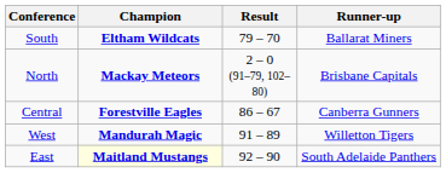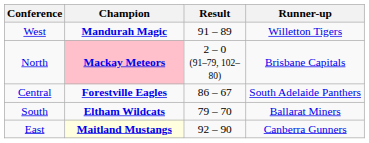 <table class="wikitable sortable" style="text-align:center">
 <tr>
 <th style="width:70px">Conference</th>
 <th style="width:160px">Champion</th>
 <th style="width:80px">Result</th>
 <th style="width:160px">Runner-up</th>
 </tr>
 <tr>
-<td align="center"><a href='#'>South</a></td>
-<td><strong><a href='#'>Eltham Wildcats</a></strong></td>
-<td align="center">79 – 70</td>
-<td><a href='#'>Ballarat Miners</a></td>
+<td align="center"><a href='#'>West</a></td>
+<td><strong><a href='#'>Mandurah Magic</a></strong></td>
+<td align="center">91 – 89</td>
+<td><a href='#'>Willetton Tigers</a></td>
 </tr>
 <tr>
 <td align="center"><a href='#'>North</a></td>
-<td><strong><a href='#'>Mackay Meteors</a></strong></td>
+<td style="background: pink;"><strong><a href='#'>Mackay Meteors</a></strong></td>
 <td align="center">2 – 0<br><small>(91–79, 102–80)</small></td>
 <td><a href='#'>Brisbane Capitals</a></td>
 </tr>
 <tr>
 <td align="center"><a href='#'>Central</a></td>
 <td><strong><a href='#'>Forestville Eagles</a></strong></td>
 <td align="center">86 – 67</td>
-<td><a href='#'>Canberra Gunners</a></td>
+<td><a href='#'>South Adelaide Panthers</a></td>
 </tr>
 <tr>
-<td align="center"><a href='#'>West</a></td>
-<td><strong><a href='#'>Mandurah Magic</a></strong></td>
-<td align="center">91 – 89</td>
-<td><a href='#'>Willetton Tigers</a></td>
+<td align="center"><a href='#'>South</a></td>
+<td><strong><a href='#'>Eltham Wildcats</a></strong></td>
+<td align="center">79 – 70</td>
+<td><a href='#'>Ballarat Miners</a></td>
 </tr>
 <tr>
 <td align="center"><a href='#'>East</a></td>
 <td style="background: lightyellow;"><strong><a href='#'>Maitland Mustangs</a></strong></td>
 <td align="center">92 – 90</td>
-<td><a href='#'>South Adelaide Panthers</a></td>
+<td><a href='#'>Canberra Gunners</a></td>
 </tr>
 </table>
